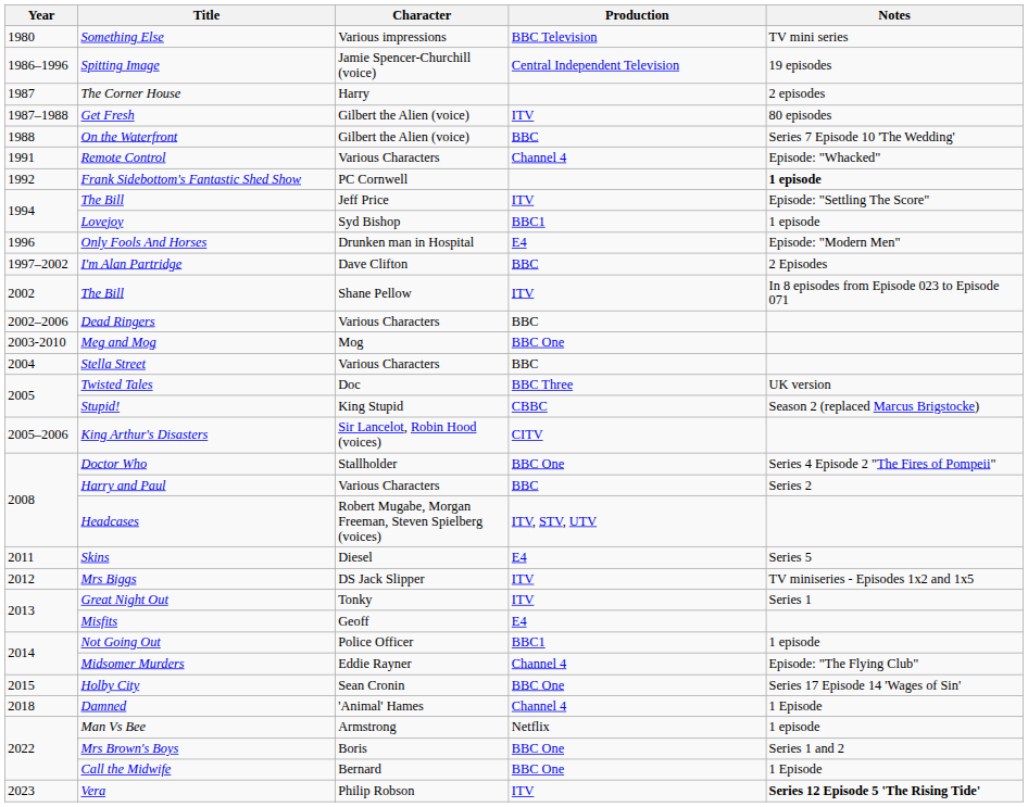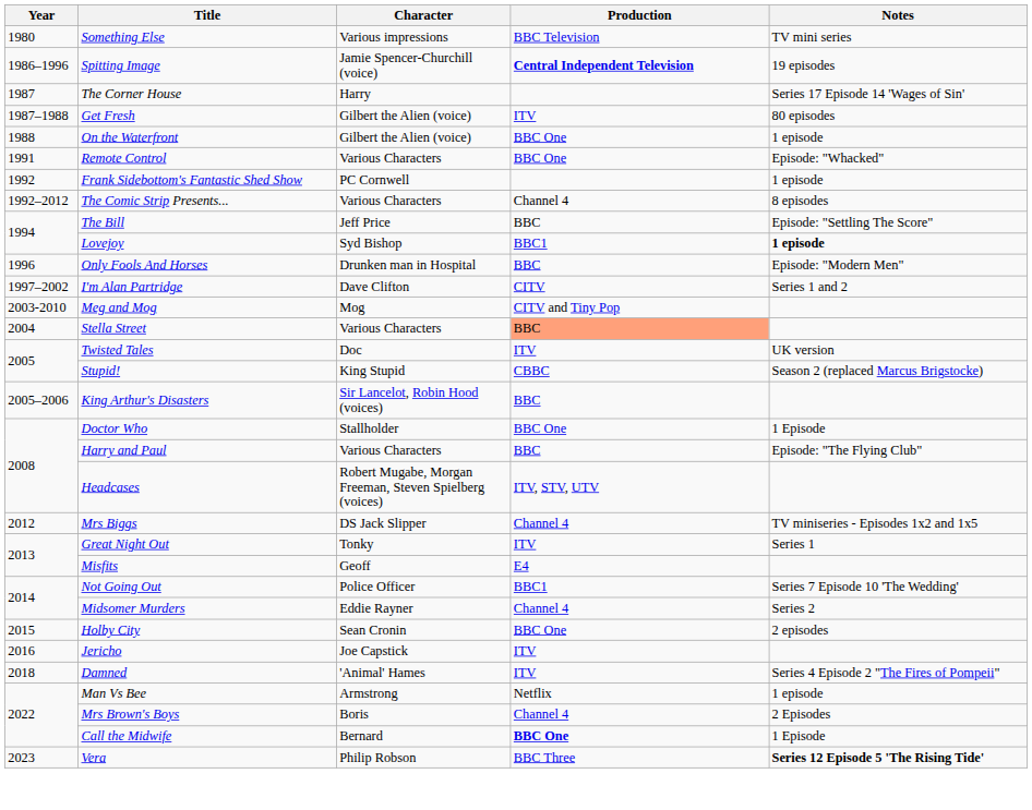 <table class="wikitable">
 <tr>
 <th scope="col" width="80">Year</th>
 <th scope="col" width="300">Title</th>
 <th scope="col" width="200">Character</th>
 <th scope="col" width="300">Production</th>
 <th scope="col" width="300">Notes</th>
 </tr>
 <tr>
 <td>1980</td>
 <td><em><a href='#'>Something Else</a></em></td>
 <td>Various impressions</td>
 <td><a href='#'>BBC Television</a></td>
 <td>TV mini series</td>
 </tr>
 <tr>
 <td>1986–1996</td>
 <td><em><a href='#'>Spitting Image</a></em></td>
 <td>Jamie Spencer-Churchill (voice)</td>
-<td><a href='#'>Central Independent Television</a></td>
+<td><strong><a href='#'>Central Independent Television</a></strong></td>
 <td>19 episodes</td>
 </tr>
 <tr>
 <td>1987</td>
 <td><em>The Corner House</em></td>
 <td>Harry</td>
 <td></td>
-<td>2 episodes</td>
+<td>Series 17 Episode 14 'Wages of Sin'</td>
 </tr>
 <tr>
 <td>1987–1988</td>
 <td><em><a href='#'>Get Fresh</a></em></td>
 <td>Gilbert the Alien (voice)</td>
 <td><a href='#'>ITV</a></td>
 <td>80 episodes</td>
 </tr>
 <tr>
 <td>1988</td>
 <td><em><a href='#'>On the Waterfront</a></em></td>
 <td>Gilbert the Alien (voice)</td>
-<td><a href='#'>BBC</a></td>
-<td>Series 7 Episode 10 'The Wedding'</td>
+<td><a href='#'>BBC One</a></td>
+<td>1 episode</td>
 </tr>
 <tr>
 <td>1991</td>
 <td><em><a href='#'>Remote Control</a></em></td>
 <td>Various Characters</td>
-<td><a href='#'>Channel 4</a></td>
+<td><a href='#'>BBC One</a></td>
 <td>Episode: "Whacked"</td>
 </tr>
 <tr>
 <td>1992</td>
 <td><em><a href='#'>Frank Sidebottom's Fantastic Shed Show</a></em></td>
 <td>PC Cornwell</td>
 <td></td>
-<td><strong>1 episode</strong></td>
+<td>1 episode</td>
+</tr>
+<tr>
+<td>1992–2012</td>
+<td><em><a href='#'>The Comic Strip</a> Presents...</em></td>
+<td>Various Characters</td>
+<td>Channel 4</td>
+<td>8 episodes</td>
 </tr>
 <tr>
 <td rowspan="2">1994</td>
 <td><em><a href='#'>The Bill</a></em></td>
 <td>Jeff Price</td>
-<td><a href='#'>ITV</a></td>
+<td>BBC</td>
 <td>Episode: "Settling The Score"</td>
 </tr>
 <tr>
 <td><em><a href='#'>Lovejoy</a></em></td>
 <td>Syd Bishop</td>
 <td><a href='#'>BBC1</a></td>
-<td>1 episode</td>
+<td><strong>1 episode</strong></td>
 </tr>
 <tr>
 <td>1996</td>
 <td><em><a href='#'>Only Fools And Horses</a></em></td>
 <td>Drunken man in Hospital</td>
-<td><a href='#'>E4</a></td>
+<td><a href='#'>BBC</a></td>
 <td>Episode: "Modern Men"</td>
 </tr>
 <tr>
 <td>1997–2002</td>
 <td><em><a href='#'>I'm Alan Partridge</a></em></td>
 <td>Dave Clifton</td>
-<td><a href='#'>BBC</a></td>
-<td>2 Episodes</td>
-</tr>
-<tr>
-<td>2002</td>
-<td><em><a href='#'>The Bill</a></em></td>
-<td>Shane Pellow</td>
-<td><a href='#'>ITV</a></td>
-<td>In 8 episodes from Episode 023 to Episode 071</td>
-</tr>
-<tr>
-<td>2002–2006</td>
-<td><em><a href='#'>Dead Ringers</a></em></td>
-<td>Various Characters</td>
-<td>BBC</td>
-<td></td>
+<td><a href='#'>CITV</a></td>
+<td>Series 1 and 2</td>
 </tr>
 <tr>
 <td>2003-2010</td>
 <td><em><a href='#'>Meg and Mog</a></em></td>
 <td>Mog</td>
-<td><a href='#'>BBC One</a></td>
+<td><a href='#'>CITV</a> and <a href='#'>Tiny Pop</a></td>
 <td></td>
 </tr>
 <tr>
 <td>2004</td>
 <td><em><a href='#'>Stella Street</a></em></td>
 <td>Various Characters</td>
-<td>BBC</td>
+<td style="background: lightsalmon;">BBC</td>
 <td></td>
 </tr>
 <tr>
 <td rowspan="2">2005</td>
 <td><em><a href='#'>Twisted Tales</a></em></td>
 <td>Doc</td>
-<td><a href='#'>BBC Three</a></td>
+<td><a href='#'>ITV</a></td>
 <td>UK version</td>
 </tr>
 <tr>
 <td><em><a href='#'>Stupid!</a></em></td>
 <td>King Stupid</td>
 <td><a href='#'>CBBC</a></td>
 <td>Season 2 (replaced <a href='#'>Marcus Brigstocke</a>)</td>
 </tr>
 <tr>
 <td>2005–2006</td>
 <td><em><a href='#'>King Arthur's Disasters</a></em></td>
 <td><a href='#'>Sir Lancelot</a>, <a href='#'>Robin Hood</a> (voices)</td>
-<td><a href='#'>CITV</a></td>
+<td><a href='#'>BBC</a></td>
 <td></td>
 </tr>
 <tr>
 <td rowspan="3">2008</td>
 <td><em><a href='#'>Doctor Who</a></em></td>
 <td>Stallholder</td>
 <td><a href='#'>BBC One</a></td>
-<td>Series 4 Episode 2 "<a href='#'>The Fires of Pompeii</a>"</td>
+<td>1 Episode</td>
 </tr>
 <tr>
 <td><em><a href='#'>Harry and Paul</a></em></td>
 <td>Various Characters</td>
 <td><a href='#'>BBC</a></td>
-<td>Series 2</td>
+<td>Episode: "The Flying Club"</td>
 </tr>
 <tr>
 <td><em><a href='#'>Headcases</a></em></td>
 <td>Robert Mugabe, Morgan Freeman, Steven Spielberg (voices)</td>
 <td><a href='#'>ITV</a>, <a href='#'>STV</a>, <a href='#'>UTV</a></td>
 <td></td>
 </tr>
 <tr>
-<td>2011</td>
-<td><em><a href='#'>Skins</a></em></td>
-<td>Diesel</td>
-<td><a href='#'>E4</a></td>
-<td>Series 5</td>
-</tr>
-<tr>
 <td>2012</td>
 <td><em><a href='#'>Mrs Biggs</a></em></td>
 <td>DS Jack Slipper</td>
-<td><a href='#'>ITV</a></td>
+<td><a href='#'>Channel 4</a></td>
 <td>TV miniseries -  Episodes 1x2 and 1x5</td>
 </tr>
 <tr>
 <td rowspan="2">2013</td>
 <td><em><a href='#'>Great Night Out</a></em></td>
 <td>Tonky</td>
 <td><a href='#'>ITV</a></td>
 <td>Series 1</td>
 </tr>
 <tr>
 <td><em><a href='#'>Misfits</a></em></td>
 <td>Geoff</td>
 <td><a href='#'>E4</a></td>
 <td></td>
 </tr>
 <tr>
 <td rowspan="2">2014</td>
 <td><em><a href='#'>Not Going Out</a></em></td>
 <td>Police Officer</td>
 <td><a href='#'>BBC1</a></td>
-<td>1 episode</td>
+<td>Series 7 Episode 10 'The Wedding'</td>
 </tr>
 <tr>
 <td><em><a href='#'>Midsomer Murders</a></em></td>
 <td>Eddie Rayner</td>
 <td><a href='#'>Channel 4</a></td>
-<td>Episode: "The Flying Club"</td>
+<td>Series 2</td>
 </tr>
 <tr>
 <td>2015</td>
 <td><em><a href='#'>Holby City</a></em></td>
 <td>Sean Cronin</td>
 <td><a href='#'>BBC One</a></td>
-<td>Series 17 Episode 14 'Wages of Sin'</td>
+<td>2 episodes</td>
+</tr>
+<tr>
+<td>2016</td>
+<td><em><a href='#'>Jericho</a></em></td>
+<td>Joe Capstick</td>
+<td><a href='#'>ITV</a></td>
+<td></td>
 </tr>
 <tr>
 <td>2018</td>
 <td><em><a href='#'>Damned</a></em></td>
 <td>'Animal' Hames</td>
-<td><a href='#'>Channel 4</a></td>
-<td>1 Episode</td>
+<td><a href='#'>ITV</a></td>
+<td>Series 4 Episode 2 "<a href='#'>The Fires of Pompeii</a>"</td>
 </tr>
 <tr>
 <td rowspan="3">2022</td>
 <td><em>Man Vs Bee</em></td>
 <td>Armstrong</td>
 <td>Netflix</td>
 <td>1 episode</td>
 </tr>
 <tr>
 <td><em><a href='#'>Mrs Brown's Boys</a></em></td>
 <td>Boris</td>
-<td><a href='#'>BBC One</a></td>
-<td>Series 1 and 2</td>
+<td><a href='#'>Channel 4</a></td>
+<td>2 Episodes</td>
 </tr>
 <tr>
 <td><em><a href='#'>Call the Midwife</a></em></td>
 <td>Bernard</td>
-<td><a href='#'>BBC One</a></td>
+<td><strong><a href='#'>BBC One</a></strong></td>
 <td>1 Episode</td>
 </tr>
 <tr>
 <td>2023</td>
 <td><em><a href='#'>Vera</a></em></td>
 <td>Philip Robson</td>
-<td><a href='#'>ITV</a></td>
+<td><a href='#'>BBC Three</a></td>
 <td><strong>Series 12 Episode 5 'The Rising Tide'</strong></td>
 </tr>
 </table>
